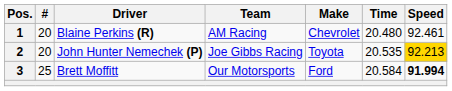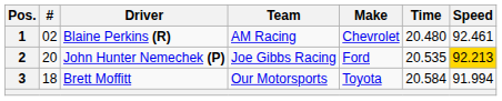 <table class="wikitable" style="font-size:95%">
 <tr>
 <th>Pos.</th>
 <th>#</th>
 <th>Driver</th>
 <th>Team</th>
 <th>Make</th>
 <th>Time</th>
 <th>Speed</th>
 </tr>
 <tr>
 <th>1</th>
-<td>20</td>
+<td>02</td>
 <td><a href='#'>Blaine Perkins</a> <strong>(R)</strong></td>
 <td><a href='#'>AM Racing</a></td>
 <td><a href='#'>Chevrolet</a></td>
 <td>20.480</td>
 <td>92.461</td>
 </tr>
 <tr>
 <th>2</th>
 <td>20</td>
 <td><a href='#'>John Hunter Nemechek</a> <strong>(P)</strong></td>
 <td><a href='#'>Joe Gibbs Racing</a></td>
-<td><a href='#'>Toyota</a></td>
+<td><a href='#'>Ford</a></td>
 <td>20.535</td>
 <td style="background: gold;">92.213</td>
 </tr>
 <tr>
 <th>3</th>
-<td>25</td>
+<td>18</td>
 <td><a href='#'>Brett Moffitt</a></td>
 <td><a href='#'>Our Motorsports</a></td>
-<td><a href='#'>Ford</a></td>
+<td><a href='#'>Toyota</a></td>
 <td>20.584</td>
-<td><strong>91.994</strong></td>
+<td>91.994</td>
 </tr>
 <tr>
 <th colspan="7"></th>
 </tr>
 </table>
